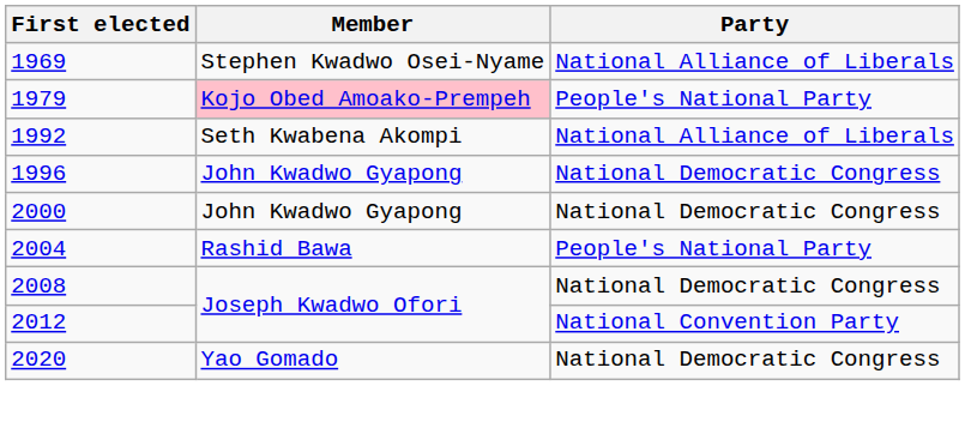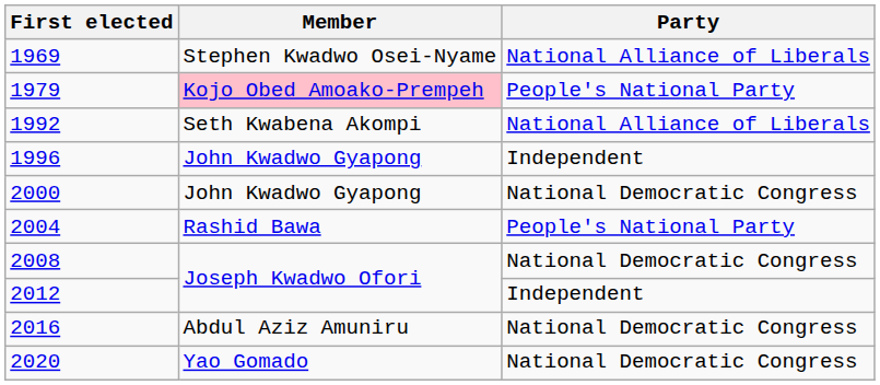 <table class="wikitable">
 <tr>
 <th>First elected</th>
 <th>Member</th>
 <th>Party</th>
 </tr>
 <tr>
 <td><a href='#'>1969</a></td>
 <td>Stephen Kwadwo Osei-Nyame</td>
 <td><a href='#'>National Alliance of Liberals</a></td>
 </tr>
 <tr>
 <td><a href='#'>1979</a></td>
 <td style="background: pink;"><a href='#'>Kojo Obed Amoako-Prempeh</a></td>
 <td><a href='#'>People's National Party</a></td>
 </tr>
 <tr>
 <td><a href='#'>1992</a></td>
 <td>Seth Kwabena Akompi</td>
 <td><a href='#'>National Alliance of Liberals</a></td>
 </tr>
 <tr>
 <td><a href='#'>1996</a></td>
 <td><a href='#'>John Kwadwo Gyapong</a></td>
-<td><a href='#'>National Democratic Congress</a></td>
+<td>Independent</td>
 </tr>
 <tr>
 <td><a href='#'>2000</a></td>
 <td>John Kwadwo Gyapong</td>
 <td>National Democratic Congress</td>
 </tr>
 <tr>
 <td><a href='#'>2004</a></td>
 <td><a href='#'>Rashid Bawa</a></td>
 <td><a href='#'>People's National Party</a></td>
 </tr>
 <tr>
 <td><a href='#'>2008</a></td>
 <td rowspan=2><a href='#'>Joseph Kwadwo Ofori</a></td>
 <td>National Democratic Congress</td>
 </tr>
 <tr>
 <td><a href='#'>2012</a></td>
-<td><a href='#'>National Convention Party</a></td>
+<td>Independent</td>
+</tr>
+<tr>
+<td><a href='#'>2016</a></td>
+<td>Abdul Aziz Amuniru</td>
+<td>National Democratic Congress</td>
 </tr>
 <tr>
 <td><a href='#'>2020</a></td>
 <td><a href='#'>Yao Gomado</a></td>
 <td>National Democratic Congress</td>
 </tr>
 </table>
